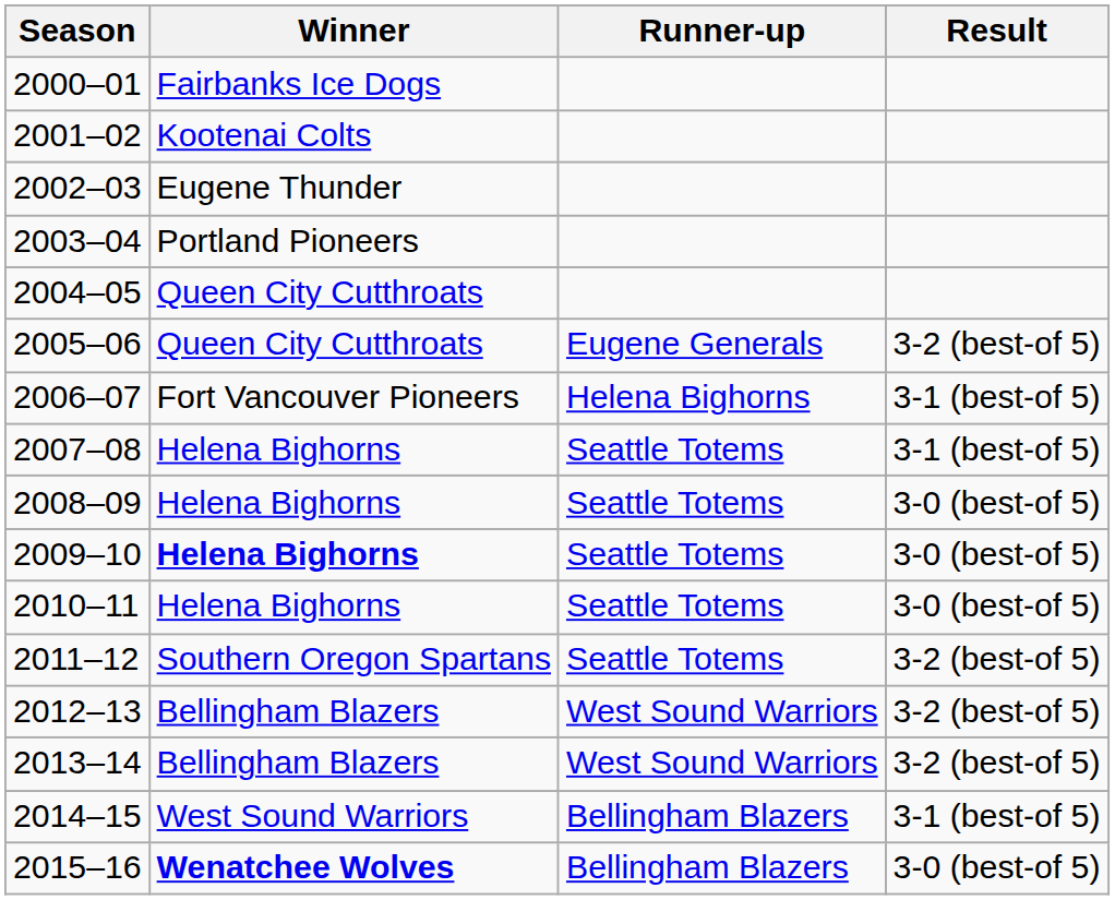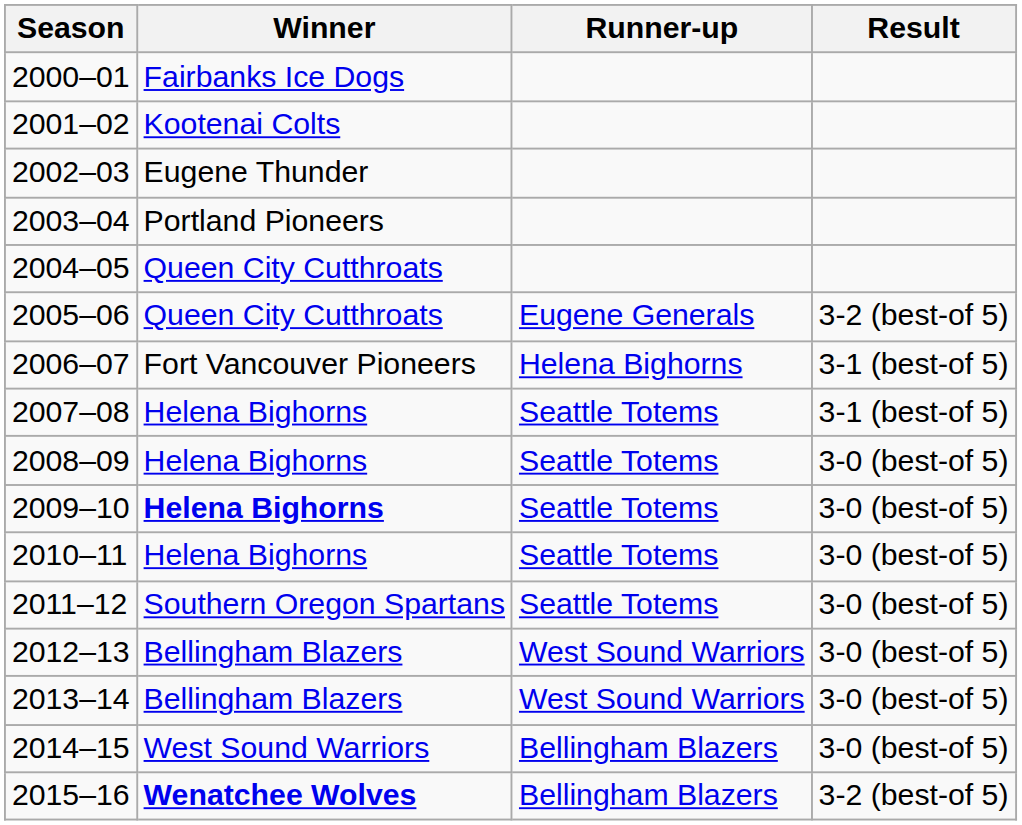 <table class="wikitable">
 <tr>
 <th>Season</th>
 <th>Winner</th>
 <th>Runner-up</th>
 <th>Result</th>
 </tr>
 <tr>
 <td>2000–01</td>
 <td><a href='#'>Fairbanks Ice Dogs</a></td>
 <td></td>
 <td></td>
 </tr>
 <tr>
 <td>2001–02</td>
 <td><a href='#'>Kootenai Colts</a></td>
 <td></td>
 <td></td>
 </tr>
 <tr>
 <td>2002–03</td>
 <td>Eugene Thunder</td>
 <td></td>
 <td></td>
 </tr>
 <tr>
 <td>2003–04</td>
 <td>Portland Pioneers</td>
 <td></td>
 <td></td>
 </tr>
 <tr>
 <td>2004–05</td>
 <td><a href='#'>Queen City Cutthroats</a></td>
 <td></td>
 <td></td>
 </tr>
 <tr>
 <td>2005–06</td>
 <td><a href='#'>Queen City Cutthroats</a></td>
 <td><a href='#'>Eugene Generals</a></td>
 <td>3-2 (best-of 5)</td>
 </tr>
 <tr>
 <td>2006–07</td>
 <td>Fort Vancouver Pioneers</td>
 <td><a href='#'>Helena Bighorns</a></td>
 <td>3-1 (best-of 5)</td>
 </tr>
 <tr>
 <td>2007–08</td>
 <td><a href='#'>Helena Bighorns</a></td>
 <td><a href='#'>Seattle Totems</a></td>
 <td>3-1 (best-of 5)</td>
 </tr>
 <tr>
 <td>2008–09</td>
 <td><a href='#'>Helena Bighorns</a></td>
 <td><a href='#'>Seattle Totems</a></td>
 <td>3-0 (best-of 5)</td>
 </tr>
 <tr>
 <td>2009–10</td>
 <td><strong><a href='#'>Helena Bighorns</a></strong></td>
 <td><a href='#'>Seattle Totems</a></td>
 <td>3-0 (best-of 5)</td>
 </tr>
 <tr>
 <td>2010–11</td>
 <td><a href='#'>Helena Bighorns</a></td>
 <td><a href='#'>Seattle Totems</a></td>
 <td>3-0 (best-of 5)</td>
 </tr>
 <tr>
 <td>2011–12</td>
 <td><a href='#'>Southern Oregon Spartans</a></td>
 <td><a href='#'>Seattle Totems</a></td>
-<td>3-2 (best-of 5)</td>
+<td>3-0 (best-of 5)</td>
 </tr>
 <tr>
 <td>2012–13</td>
 <td><a href='#'>Bellingham Blazers</a></td>
 <td><a href='#'>West Sound Warriors</a></td>
-<td>3-2 (best-of 5)</td>
+<td>3-0 (best-of 5)</td>
 </tr>
 <tr>
 <td>2013–14</td>
 <td><a href='#'>Bellingham Blazers</a></td>
 <td><a href='#'>West Sound Warriors</a></td>
-<td>3-2 (best-of 5)</td>
+<td>3-0 (best-of 5)</td>
 </tr>
 <tr>
 <td>2014–15</td>
 <td><a href='#'>West Sound Warriors</a></td>
 <td><a href='#'>Bellingham Blazers</a></td>
-<td>3-1 (best-of 5)</td>
+<td>3-0 (best-of 5)</td>
 </tr>
 <tr>
 <td>2015–16</td>
 <td><strong><a href='#'>Wenatchee Wolves</a></strong></td>
 <td><a href='#'>Bellingham Blazers</a></td>
-<td>3-0 (best-of 5)</td>
+<td>3-2 (best-of 5)</td>
 </tr>
 </table>
